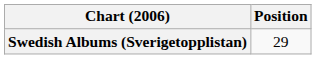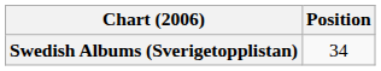 <table class="wikitable plainrowheaders" style="text-align:center">
 <tr>
 <th scope="col">Chart (2006)</th>
 <th scope="col">Position</th>
 </tr>
 <tr>
 <th scope="row">Swedish Albums (Sverigetopplistan)</th>
-<td>29</td>
+<td>34</td>
 </tr>
 </table>
